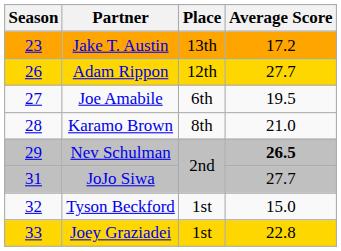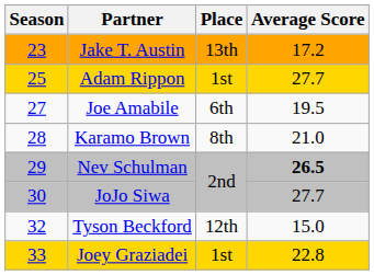 <table class="wikitable" style="margin:auto; text-align:center;">
 <tr>
 <th>Season</th>
 <th>Partner</th>
 <th>Place</th>
 <th>Average Score</th>
 </tr>
 <tr style="background:orange;">
 <td><a href='#'>23</a></td>
 <td><a href='#'>Jake T. Austin</a></td>
 <td>13th</td>
 <td>17.2</td>
 </tr>
 <tr style="background:gold;">
-<td><a href='#'>26</a></td>
+<td><a href='#'>25</a></td>
 <td><a href='#'>Adam Rippon</a></td>
-<td>12th</td>
+<td>1st</td>
 <td>27.7</td>
 </tr>
 <tr>
 <td><a href='#'>27</a></td>
 <td><a href='#'>Joe Amabile</a></td>
 <td>6th</td>
 <td>19.5</td>
 </tr>
 <tr>
 <td><a href='#'>28</a></td>
 <td><a href='#'>Karamo Brown</a></td>
 <td>8th</td>
 <td>21.0</td>
 </tr>
 <tr bgcolor="silver">
 <td><a href='#'>29</a></td>
 <td><a href='#'>Nev Schulman</a></td>
 <td rowspan="2">2nd</td>
 <td><strong>26.5</strong></td>
 </tr>
 <tr bgcolor="silver">
-<td><a href='#'>31</a></td>
+<td><a href='#'>30</a></td>
 <td><a href='#'>JoJo Siwa</a></td>
 <td>27.7</td>
 </tr>
 <tr>
 <td><a href='#'>32</a></td>
 <td><a href='#'>Tyson Beckford</a></td>
-<td>1st</td>
+<td>12th</td>
 <td>15.0</td>
 </tr>
 <tr style="background:gold;">
 <td><a href='#'>33</a></td>
 <td><a href='#'>Joey Graziadei</a></td>
 <td>1st</td>
 <td>22.8</td>
 </tr>
 </table>
